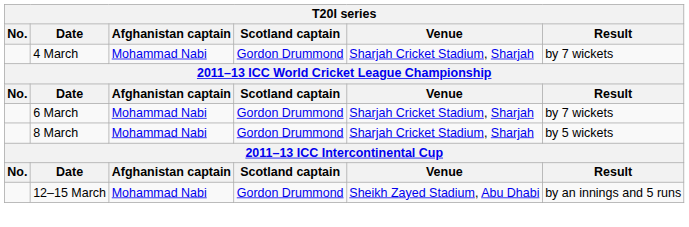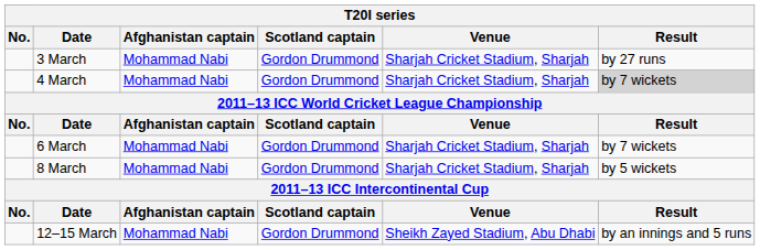 <table class="wikitable">
 <tr>
 <th colspan="6">T20I series</th>
 </tr>
 <tr>
 <th>No.</th>
 <th>Date</th>
 <th>Afghanistan captain</th>
 <th>Scotland captain</th>
 <th>Venue</th>
 <th>Result</th>
 </tr>
 <tr>
 <td></td>
+<td>3 March</td>
+<td><a href='#'>Mohammad Nabi</a></td>
+<td><a href='#'>Gordon Drummond</a></td>
+<td><a href='#'>Sharjah Cricket Stadium</a>, <a href='#'>Sharjah</a></td>
+<td> by 27 runs</td>
+</tr>
+<tr>
+<td></td>
 <td>4 March</td>
 <td><a href='#'>Mohammad Nabi</a></td>
 <td><a href='#'>Gordon Drummond</a></td>
 <td><a href='#'>Sharjah Cricket Stadium</a>, <a href='#'>Sharjah</a></td>
-<td> by 7 wickets</td>
+<td style="background: lightgrey;"> by 7 wickets</td>
 </tr>
 <tr>
 <th colspan="6"><a href='#'>2011–13 ICC World Cricket League Championship</a></th>
 </tr>
 <tr>
 <th>No.</th>
 <th>Date</th>
 <th>Afghanistan captain</th>
 <th>Scotland captain</th>
 <th>Venue</th>
 <th>Result</th>
 </tr>
 <tr>
 <td></td>
 <td>6 March</td>
 <td><a href='#'>Mohammad Nabi</a></td>
 <td><a href='#'>Gordon Drummond</a></td>
 <td><a href='#'>Sharjah Cricket Stadium</a>, <a href='#'>Sharjah</a></td>
 <td> by 7 wickets</td>
 </tr>
 <tr>
 <td></td>
 <td>8 March</td>
 <td><a href='#'>Mohammad Nabi</a></td>
 <td><a href='#'>Gordon Drummond</a></td>
 <td><a href='#'>Sharjah Cricket Stadium</a>, <a href='#'>Sharjah</a></td>
 <td> by 5 wickets</td>
 </tr>
 <tr>
 <th colspan="6"><a href='#'>2011–13 ICC Intercontinental Cup</a></th>
 </tr>
 <tr>
 <th>No.</th>
 <th>Date</th>
 <th>Afghanistan captain</th>
 <th>Scotland captain</th>
 <th>Venue</th>
 <th>Result</th>
 </tr>
 <tr>
 <td></td>
 <td>12–15 March</td>
 <td><a href='#'>Mohammad Nabi</a></td>
 <td><a href='#'>Gordon Drummond</a></td>
 <td><a href='#'>Sheikh Zayed Stadium</a>, <a href='#'>Abu Dhabi</a></td>
 <td> by an innings and 5 runs</td>
 </tr>
 </table>
